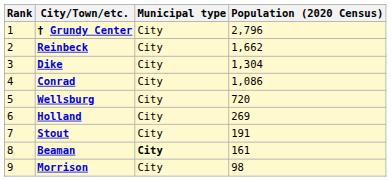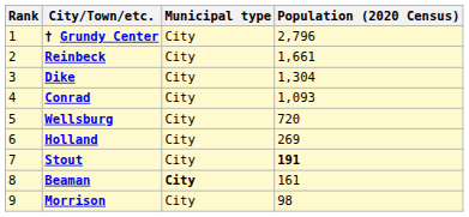 <table class="wikitable sortable">
 <tr>
 <th>Rank</th>
 <th>City/Town/etc.</th>
 <th>Municipal type</th>
 <th>Population (2020 Census)</th>
 </tr>
 <tr style="background-color:#FFFACD;">
 <td>1</td>
 <td><strong>†</strong> <strong><a href='#'>Grundy Center</a></strong></td>
 <td>City</td>
 <td>2,796</td>
 </tr>
 <tr style="background-color:#FFFACD;">
 <td>2</td>
 <td><strong><a href='#'>Reinbeck</a></strong></td>
 <td>City</td>
-<td>1,662</td>
+<td>1,661</td>
 </tr>
 <tr style="background-color:#FFFACD;">
 <td>3</td>
 <td><strong><a href='#'>Dike</a></strong></td>
 <td>City</td>
 <td>1,304</td>
 </tr>
 <tr style="background-color:#FFFACD;">
 <td>4</td>
 <td><strong><a href='#'>Conrad</a></strong></td>
 <td>City</td>
-<td>1,086</td>
+<td>1,093</td>
 </tr>
 <tr style="background-color:#FFFACD;">
 <td>5</td>
 <td><strong><a href='#'>Wellsburg</a></strong></td>
 <td>City</td>
 <td>720</td>
 </tr>
 <tr style="background-color:#FFFACD;">
 <td>6</td>
 <td><strong><a href='#'>Holland</a></strong></td>
 <td>City</td>
 <td>269</td>
 </tr>
 <tr style="background-color:#FFFACD;">
 <td>7</td>
 <td><strong><a href='#'>Stout</a></strong></td>
 <td>City</td>
-<td>191</td>
+<td><strong>191</strong></td>
 </tr>
 <tr style="background-color:#FFFACD;">
 <td>8</td>
 <td><strong><a href='#'>Beaman</a></strong></td>
 <td><strong>City</strong></td>
 <td>161</td>
 </tr>
 <tr style="background-color:#FFFACD;">
 <td>9</td>
 <td><strong><a href='#'>Morrison</a></strong></td>
 <td>City</td>
 <td>98</td>
 </tr>
 </table>
